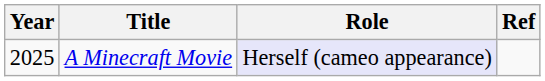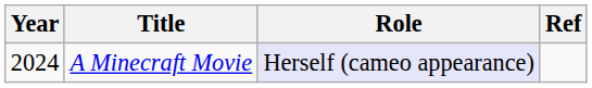 <table class="wikitable">
 <tr>
 <th>Year</th>
 <th>Title</th>
 <th>Role</th>
 <th>Ref</th>
 </tr>
 <tr>
-<td>2025</td>
+<td>2024</td>
 <td><em><a href='#'>A Minecraft Movie</a></em></td>
 <td style="background: lavender;">Herself (cameo appearance)</td>
 <td></td>
 </tr>
 </table>
